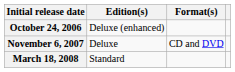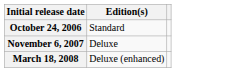 <table class="wikitable plainrowheaders">
 <tr>
 <th scope="col">Initial release date</th>
 <th scope="col">Edition(s)</th>
-<th scope="col">Format(s)</th>
 <th scope="col"></th>
 </tr>
 <tr>
 <th scope="row">October 24, 2006</th>
-<td>Deluxe (enhanced)</td>
-<td></td>
+<td>Standard</td>
 <td style="text-align:center;"></td>
 </tr>
 <tr>
 <th scope="row">November 6, 2007</th>
 <td>Deluxe</td>
-<td>CD and <a href='#'>DVD</a></td>
 <td style="text-align:center;"></td>
 </tr>
 <tr>
 <th scope="row">March 18, 2008</th>
-<td>Standard</td>
-<td></td>
+<td>Deluxe (enhanced)</td>
 <td style="text-align:center;"></td>
 </tr>
 </table>
